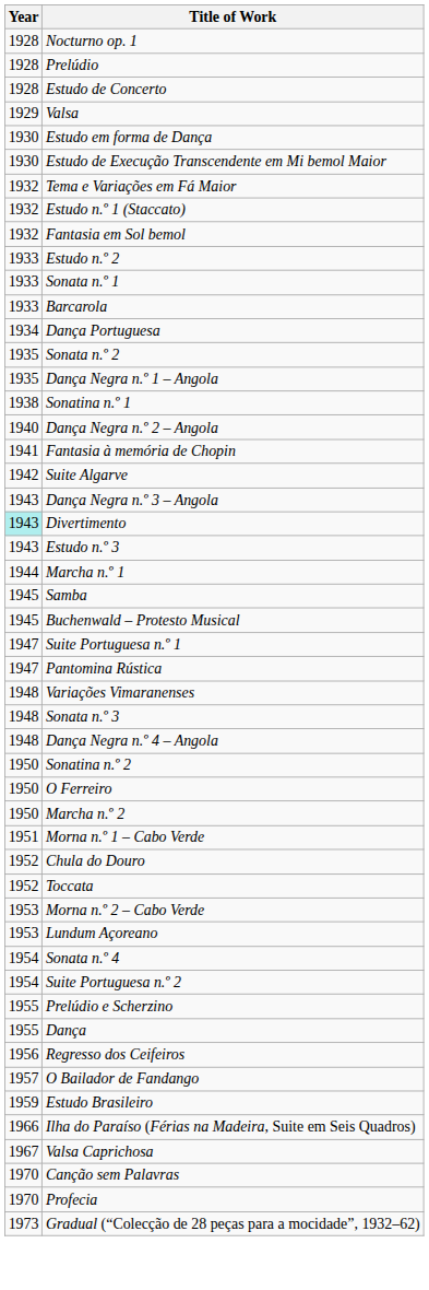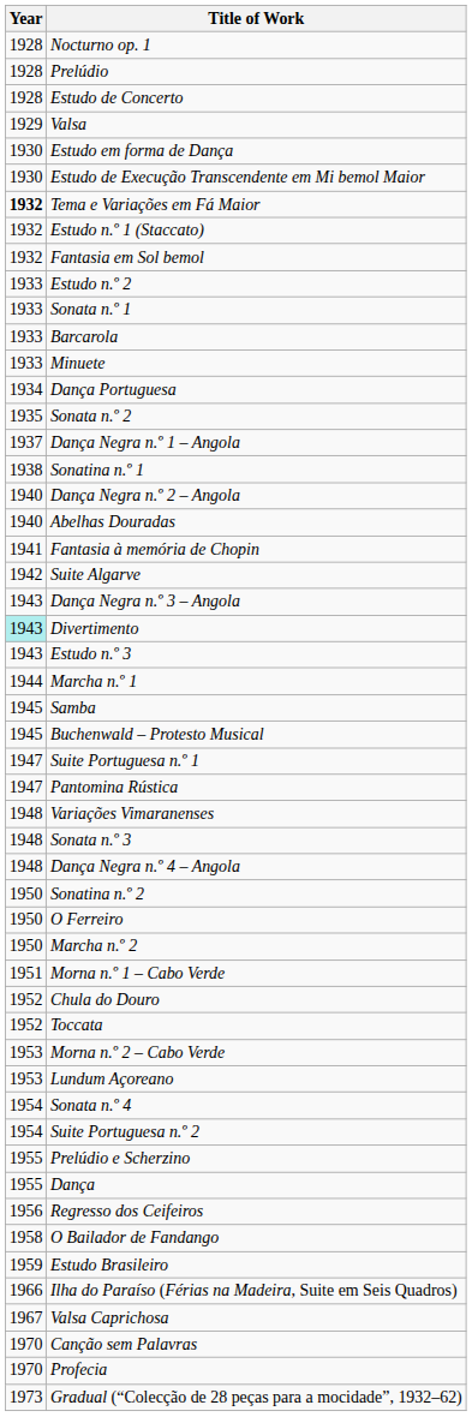 <table class="wikitable sortable">
 <tr>
 <th><strong>Year</strong></th>
 <th><strong>Title of Work</strong></th>
 </tr>
 <tr>
 <td align="center">1928</td>
 <td><em>Nocturno op. 1</em></td>
 </tr>
 <tr>
 <td align="center">1928</td>
 <td><em>Prelúdio</em></td>
 </tr>
 <tr>
 <td align="center">1928</td>
 <td><em>Estudo de Concerto</em></td>
 </tr>
 <tr>
 <td align="center">1929</td>
 <td><em>Valsa</em></td>
 </tr>
 <tr>
 <td align="center">1930</td>
 <td><em>Estudo em forma de Dança</em></td>
 </tr>
 <tr>
 <td align="center">1930</td>
 <td><em>Estudo de Execução Transcendente em Mi bemol Maior</em></td>
 </tr>
 <tr>
-<td align="center">1932</td>
+<td align="center"><strong>1932</strong></td>
 <td><em>Tema e Variações em Fá Maior</em></td>
 </tr>
 <tr>
 <td align="center">1932</td>
 <td><em>Estudo n.º 1 (Staccato)</em></td>
 </tr>
 <tr>
 <td align="center">1932</td>
 <td><em>Fantasia em Sol bemol</em></td>
 </tr>
 <tr>
 <td align="center">1933</td>
 <td><em>Estudo n.º 2</em></td>
 </tr>
 <tr>
 <td align="center">1933</td>
 <td><em>Sonata n.º 1</em></td>
 </tr>
 <tr>
 <td align="center">1933</td>
 <td><em>Barcarola</em></td>
 </tr>
 <tr>
+<td align="center">1933</td>
+<td><em>Minuete</em></td>
+</tr>
+<tr>
 <td align="center">1934</td>
 <td><em>Dança Portuguesa</em></td>
 </tr>
 <tr>
 <td align="center">1935</td>
 <td><em>Sonata n.º 2</em></td>
 </tr>
 <tr>
-<td align="center">1935</td>
+<td align="center">1937</td>
 <td><em>Dança Negra n.º 1 – Angola</em></td>
 </tr>
 <tr>
 <td align="center">1938</td>
 <td><em>Sonatina n.º 1</em></td>
 </tr>
 <tr>
 <td align="center">1940</td>
 <td><em>Dança Negra n.º 2 – Angola</em></td>
+</tr>
+<tr>
+<td align="center">1940</td>
+<td><em>Abelhas Douradas</em></td>
 </tr>
 <tr>
 <td align="center">1941</td>
 <td><em>Fantasia à memória de Chopin</em></td>
 </tr>
 <tr>
 <td align="center">1942</td>
 <td><em>Suite Algarve</em></td>
 </tr>
 <tr>
 <td align="center">1943</td>
 <td><em>Dança Negra n.º 3 – Angola</em></td>
 </tr>
 <tr>
 <td align="center" style="background: paleturquoise;">1943</td>
 <td><em>Divertimento</em></td>
 </tr>
 <tr>
 <td align="center">1943</td>
 <td><em>Estudo n.º 3</em></td>
 </tr>
 <tr>
 <td align="center">1944</td>
 <td><em>Marcha n.º 1</em></td>
 </tr>
 <tr>
 <td align="center">1945</td>
 <td><em>Samba</em></td>
 </tr>
 <tr>
 <td align="center">1945</td>
 <td><em>Buchenwald – Protesto Musical</em></td>
 </tr>
 <tr>
 <td align="center">1947</td>
 <td><em>Suite Portuguesa n.º 1</em></td>
 </tr>
 <tr>
 <td align="center">1947</td>
 <td><em>Pantomina Rústica</em></td>
 </tr>
 <tr>
 <td align="center">1948</td>
 <td><em>Variações Vimaranenses</em></td>
 </tr>
 <tr>
 <td align="center">1948</td>
 <td><em>Sonata n.º 3</em></td>
 </tr>
 <tr>
 <td align="center">1948</td>
 <td><em>Dança Negra n.º 4 – Angola</em></td>
 </tr>
 <tr>
 <td align="center">1950</td>
 <td><em>Sonatina n.º 2</em></td>
 </tr>
 <tr>
 <td align="center">1950</td>
 <td><em>O Ferreiro</em></td>
 </tr>
 <tr>
 <td align="center">1950</td>
 <td><em>Marcha n.º 2</em></td>
 </tr>
 <tr>
 <td align="center">1951</td>
 <td><em>Morna n.º 1 – Cabo Verde</em></td>
 </tr>
 <tr>
 <td align="center">1952</td>
 <td><em>Chula do Douro</em></td>
 </tr>
 <tr>
 <td align="center">1952</td>
 <td><em>Toccata</em></td>
 </tr>
 <tr>
 <td align="center">1953</td>
 <td><em>Morna n.º 2 – Cabo Verde</em></td>
 </tr>
 <tr>
 <td align="center">1953</td>
 <td><em>Lundum Açoreano</em></td>
 </tr>
 <tr>
 <td align="center">1954</td>
 <td><em>Sonata n.º 4</em></td>
 </tr>
 <tr>
 <td align="center">1954</td>
 <td><em>Suite Portuguesa n.º 2</em></td>
 </tr>
 <tr>
 <td align="center">1955</td>
 <td><em>Prelúdio e Scherzino</em></td>
 </tr>
 <tr>
 <td align="center">1955</td>
 <td><em>Dança</em></td>
 </tr>
 <tr>
 <td align="center">1956</td>
 <td><em>Regresso dos Ceifeiros</em></td>
 </tr>
 <tr>
-<td align="center">1957</td>
+<td align="center">1958</td>
 <td><em>O Bailador de Fandango</em></td>
 </tr>
 <tr>
 <td align="center">1959</td>
 <td><em>Estudo Brasileiro</em></td>
 </tr>
 <tr>
 <td align="center">1966</td>
 <td><em>Ilha do Paraíso</em> (<em>Férias na Madeira</em>, Suite em Seis Quadros)</td>
 </tr>
 <tr>
 <td align="center">1967</td>
 <td><em>Valsa Caprichosa</em></td>
 </tr>
 <tr>
 <td align="center">1970</td>
 <td><em>Canção sem Palavras</em></td>
 </tr>
 <tr>
 <td align="center">1970</td>
 <td><em>Profecia</em></td>
 </tr>
 <tr>
 <td align="center">1973</td>
 <td><em>Gradual</em> (“Colecção de 28 peças para a mocidade”, 1932–62)</td>
 </tr>
 </table>
